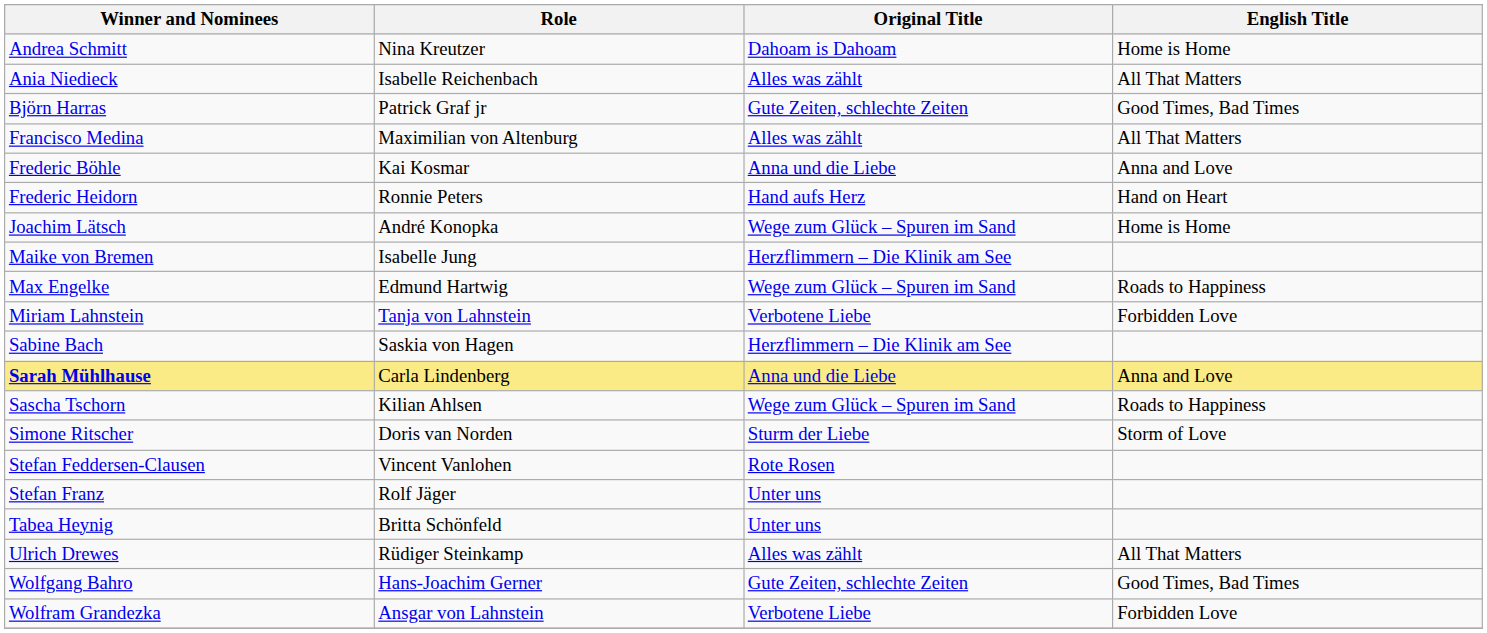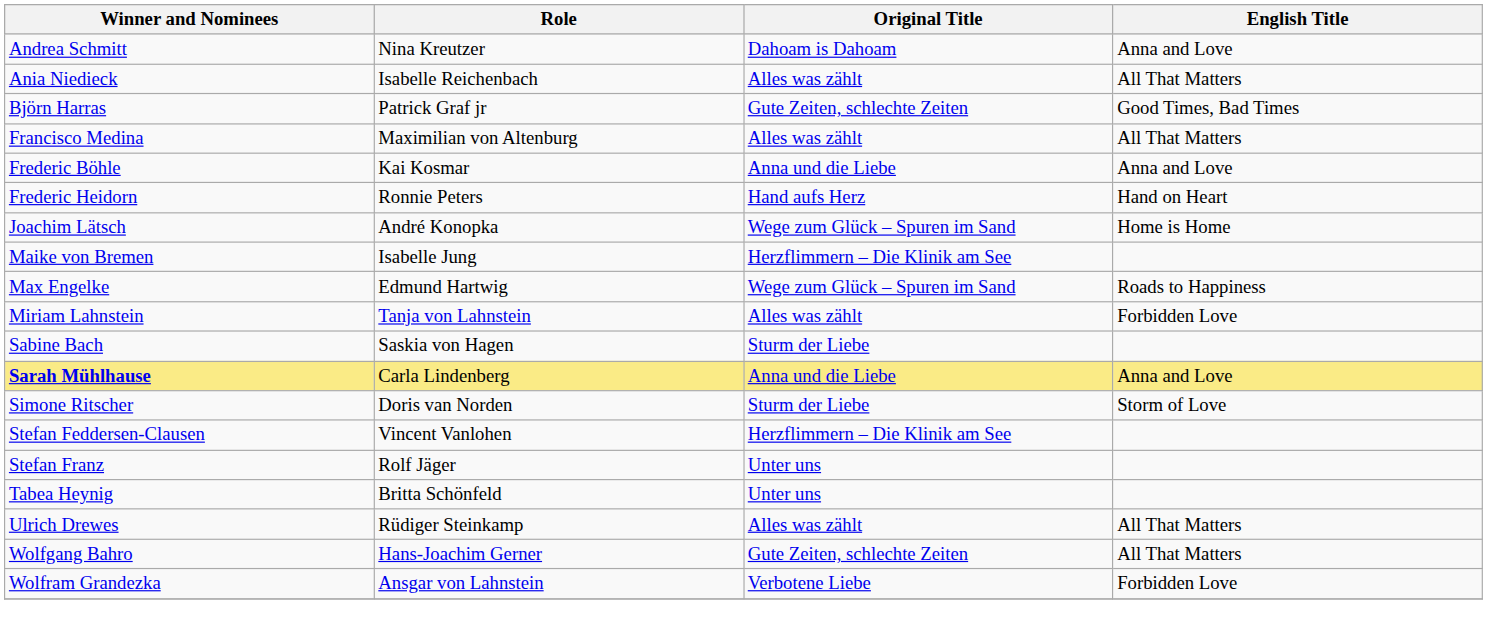 <table class="wikitable" width="100%">
 <tr bgcolor="#bebebe">
 <th width="25%">Winner and Nominees</th>
 <th width="25%">Role</th>
 <th width="25%">Original Title</th>
 <th width="25%">English Title</th>
 </tr>
 <tr>
 <td><a href='#'>Andrea Schmitt</a></td>
 <td>Nina Kreutzer</td>
 <td><a href='#'>Dahoam is Dahoam</a></td>
-<td>Home is Home</td>
+<td>Anna and Love</td>
 </tr>
 <tr>
 <td><a href='#'>Ania Niedieck</a></td>
 <td>Isabelle Reichenbach</td>
 <td><a href='#'>Alles was zählt</a></td>
 <td>All That Matters</td>
 </tr>
 <tr>
 <td><a href='#'>Björn Harras</a></td>
 <td>Patrick Graf jr</td>
 <td><a href='#'>Gute Zeiten, schlechte Zeiten</a></td>
 <td>Good Times, Bad Times</td>
 </tr>
 <tr>
 <td><a href='#'>Francisco Medina</a></td>
 <td>Maximilian von Altenburg</td>
 <td><a href='#'>Alles was zählt</a></td>
 <td>All That Matters</td>
 </tr>
 <tr>
 <td><a href='#'>Frederic Böhle</a></td>
 <td>Kai Kosmar</td>
 <td><a href='#'>Anna und die Liebe</a></td>
 <td>Anna and Love</td>
 </tr>
 <tr>
 <td><a href='#'>Frederic Heidorn</a></td>
 <td>Ronnie Peters</td>
 <td><a href='#'>Hand aufs Herz</a></td>
 <td>Hand on Heart</td>
 </tr>
 <tr>
 <td><a href='#'>Joachim Lätsch</a></td>
 <td>André Konopka</td>
 <td><a href='#'>Wege zum Glück – Spuren im Sand</a></td>
 <td>Home is Home</td>
 </tr>
 <tr>
 <td><a href='#'>Maike von Bremen</a></td>
 <td>Isabelle Jung</td>
 <td><a href='#'>Herzflimmern – Die Klinik am See</a></td>
 <td></td>
 </tr>
 <tr>
 <td><a href='#'>Max Engelke</a></td>
 <td>Edmund Hartwig</td>
 <td><a href='#'>Wege zum Glück – Spuren im Sand</a></td>
 <td>Roads to Happiness</td>
 </tr>
 <tr>
 <td><a href='#'>Miriam Lahnstein</a></td>
 <td><a href='#'>Tanja von Lahnstein</a></td>
-<td><a href='#'>Verbotene Liebe</a></td>
+<td><a href='#'>Alles was zählt</a></td>
 <td>Forbidden Love</td>
 </tr>
 <tr>
 <td><a href='#'>Sabine Bach</a></td>
 <td>Saskia von Hagen</td>
-<td><a href='#'>Herzflimmern – Die Klinik am See</a></td>
+<td><a href='#'>Sturm der Liebe</a></td>
 <td></td>
 </tr>
 <tr style="background:#FAEB86">
 <td><strong><a href='#'>Sarah Mühlhause</a></strong></td>
 <td>Carla Lindenberg</td>
 <td><a href='#'>Anna und die Liebe</a></td>
 <td>Anna and Love</td>
-</tr>
-<tr>
-<td><a href='#'>Sascha Tschorn</a></td>
-<td>Kilian Ahlsen</td>
-<td><a href='#'>Wege zum Glück – Spuren im Sand</a></td>
-<td>Roads to Happiness</td>
 </tr>
 <tr>
 <td><a href='#'>Simone Ritscher</a></td>
 <td>Doris van Norden</td>
 <td><a href='#'>Sturm der Liebe</a></td>
 <td>Storm of Love</td>
 </tr>
 <tr>
 <td><a href='#'>Stefan Feddersen-Clausen</a></td>
 <td>Vincent Vanlohen</td>
-<td><a href='#'>Rote Rosen</a></td>
+<td><a href='#'>Herzflimmern – Die Klinik am See</a></td>
 <td></td>
 </tr>
 <tr>
 <td><a href='#'>Stefan Franz</a></td>
 <td>Rolf Jäger</td>
 <td><a href='#'>Unter uns</a></td>
 <td></td>
 </tr>
 <tr>
 <td><a href='#'>Tabea Heynig</a></td>
 <td>Britta Schönfeld</td>
 <td><a href='#'>Unter uns</a></td>
 <td></td>
 </tr>
 <tr>
 <td><a href='#'>Ulrich Drewes</a></td>
 <td>Rüdiger Steinkamp</td>
 <td><a href='#'>Alles was zählt</a></td>
 <td>All That Matters</td>
 </tr>
 <tr>
 <td><a href='#'>Wolfgang Bahro</a></td>
 <td><a href='#'>Hans-Joachim Gerner</a></td>
 <td><a href='#'>Gute Zeiten, schlechte Zeiten</a></td>
-<td>Good Times, Bad Times</td>
+<td>All That Matters</td>
 </tr>
 <tr>
 <td><a href='#'>Wolfram Grandezka</a></td>
 <td><a href='#'>Ansgar von Lahnstein</a></td>
 <td><a href='#'>Verbotene Liebe</a></td>
 <td>Forbidden Love</td>
 </tr>
 <tr>
 </tr>
 </table>
